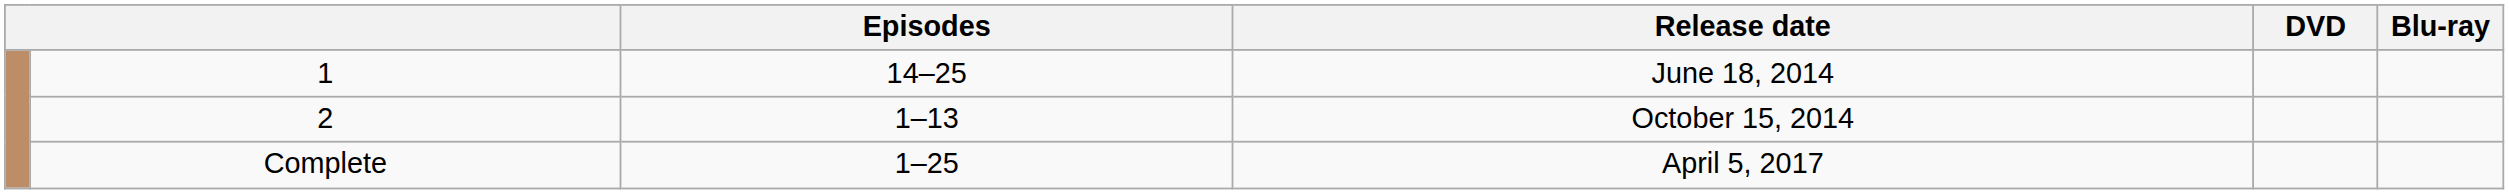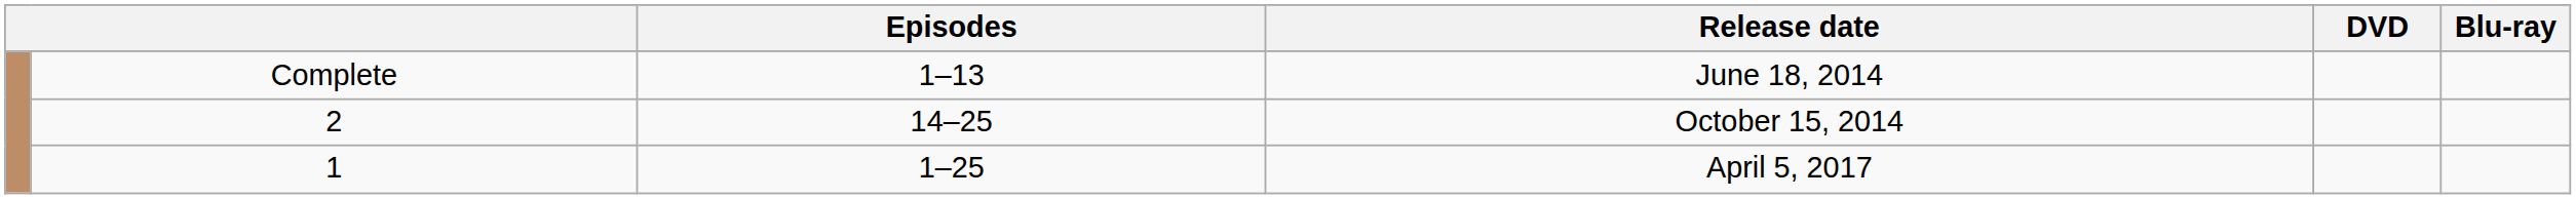 <table class="wikitable" style="text-align: center; width: 70%;">
 <tr>
 <th colspan="2"></th>
 <th>Episodes</th>
 <th scope="column">Release date</th>
 <th width="5%">DVD </th>
 <th width="5%">Blu-ray </th>
 </tr>
 <tr>
 <td rowspan="10" width="1%" style="background: #BD8D68;"></td>
-<td>1</td>
-<td>14–25</td>
+<td>Complete</td>
+<td>1–13</td>
 <td>June 18, 2014</td>
 <td></td>
 <td></td>
 </tr>
 <tr>
 <td>2</td>
-<td>1–13</td>
+<td>14–25</td>
 <td>October 15, 2014</td>
 <td></td>
 <td></td>
 </tr>
 <tr>
-<td>Complete</td>
+<td>1</td>
 <td>1–25</td>
 <td>April 5, 2017</td>
 <td></td>
 <td></td>
 </tr>
 </table>
